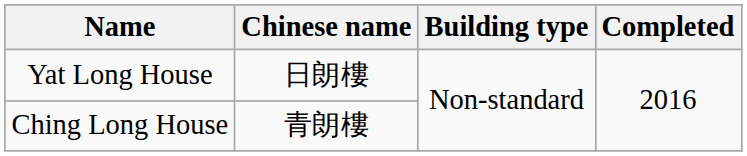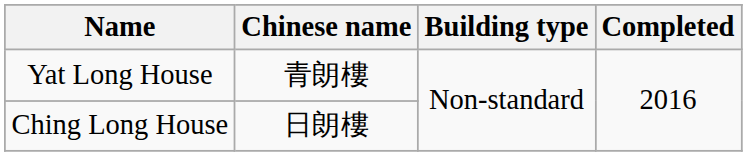 <table class="wikitable" style="text-align: center">
 <tr>
 <th>Name</th>
 <th>Chinese name</th>
 <th>Building type</th>
 <th>Completed</th>
 </tr>
 <tr>
 <td>Yat Long House</td>
-<td>日朗樓</td>
+<td>青朗樓</td>
 <td rowspan="2">Non-standard</td>
 <td rowspan="2">2016</td>
 </tr>
 <tr>
 <td>Ching Long House</td>
-<td>青朗樓</td>
+<td>日朗樓</td>
 </tr>
 </table>
